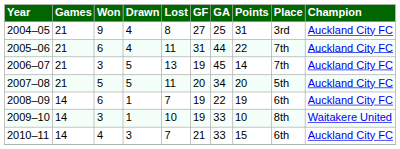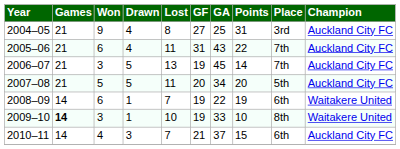 <table class="wikitable" style="background-color:#ffffff;">
 <tr style="font-weight:bold; color:#ffffff; background-color:#006600;" |>
 <td>Year</td>
 <td>Games</td>
 <td>Won</td>
 <td>Drawn</td>
 <td>Lost</td>
 <td>GF</td>
 <td>GA</td>
 <td>Points</td>
 <td>Place</td>
 <td>Champion</td>
 </tr>
 <tr>
 <td>2004–05</td>
 <td>21</td>
 <td>9</td>
 <td>4</td>
 <td>8</td>
 <td>27</td>
 <td>25</td>
 <td>31</td>
 <td>3rd</td>
 <td><a href='#'>Auckland City FC</a></td>
 </tr>
 <tr bgcolor="#f5fffa">
 <td>2005–06</td>
 <td>21</td>
 <td>6</td>
 <td>4</td>
 <td>11</td>
 <td>31</td>
-<td>44</td>
+<td>43</td>
 <td>22</td>
 <td>7th</td>
 <td><a href='#'>Auckland City FC</a></td>
 </tr>
 <tr>
 <td>2006–07</td>
 <td>21</td>
 <td>3</td>
 <td>5</td>
 <td>13</td>
 <td>19</td>
 <td>45</td>
 <td>14</td>
 <td>7th</td>
 <td><a href='#'>Auckland City FC</a></td>
 </tr>
 <tr bgcolor="#f5fffa">
 <td>2007–08</td>
 <td>21</td>
 <td>5</td>
 <td>5</td>
 <td>11</td>
 <td>20</td>
 <td>34</td>
 <td>20</td>
 <td>5th</td>
 <td><a href='#'>Auckland City FC</a></td>
 </tr>
 <tr>
 <td>2008–09</td>
 <td>14</td>
 <td>6</td>
 <td>1</td>
 <td>7</td>
 <td>19</td>
 <td>22</td>
 <td>19</td>
 <td>6th</td>
-<td><a href='#'>Auckland City FC</a></td>
+<td><a href='#'>Waitakere United</a></td>
 </tr>
 <tr bgcolor="#f5fffa">
 <td>2009–10</td>
-<td>14</td>
+<td><strong>14</strong></td>
 <td>3</td>
 <td>1</td>
 <td>10</td>
 <td>19</td>
 <td>33</td>
 <td>10</td>
 <td>8th</td>
 <td><a href='#'>Waitakere United</a></td>
 </tr>
 <tr>
 <td>2010–11</td>
 <td>14</td>
 <td>4</td>
 <td>3</td>
 <td>7</td>
 <td>21</td>
-<td>33</td>
+<td>37</td>
 <td>15</td>
 <td>6th</td>
 <td><a href='#'>Auckland City FC</a></td>
 </tr>
 <tr bgcolor="#f5fffa">
 </tr>
 </table>
